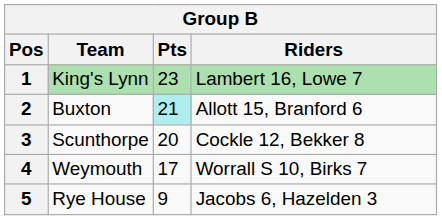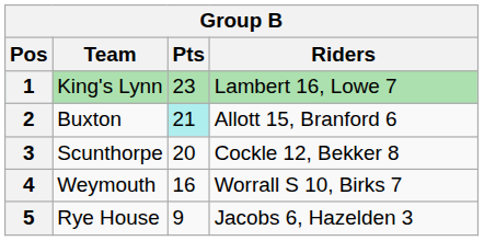 <table class="wikitable">
 <tr>
 <th colspan="4">Group B</th>
 </tr>
 <tr>
 <th width=20>Pos</th>
 <th width=80>Team</th>
 <th width=20>Pts</th>
 <th width=200>Riders</th>
 </tr>
 <tr style="background:#ACE1AF;">
 <th>1</th>
 <td>King's Lynn</td>
 <td>23</td>
 <td>Lambert 16, Lowe 7</td>
 </tr>
 <tr>
 <th>2</th>
 <td>Buxton</td>
 <td style="background: paleturquoise;">21</td>
 <td>Allott 15, Branford 6</td>
 </tr>
 <tr>
 <th>3</th>
 <td>Scunthorpe</td>
 <td>20</td>
 <td>Cockle 12, Bekker 8</td>
 </tr>
 <tr>
 <th>4</th>
 <td>Weymouth</td>
-<td>17</td>
+<td>16</td>
 <td>Worrall S 10, Birks 7</td>
 </tr>
 <tr>
 <th>5</th>
 <td>Rye House</td>
 <td>9</td>
 <td>Jacobs 6, Hazelden 3</td>
 </tr>
 </table>
